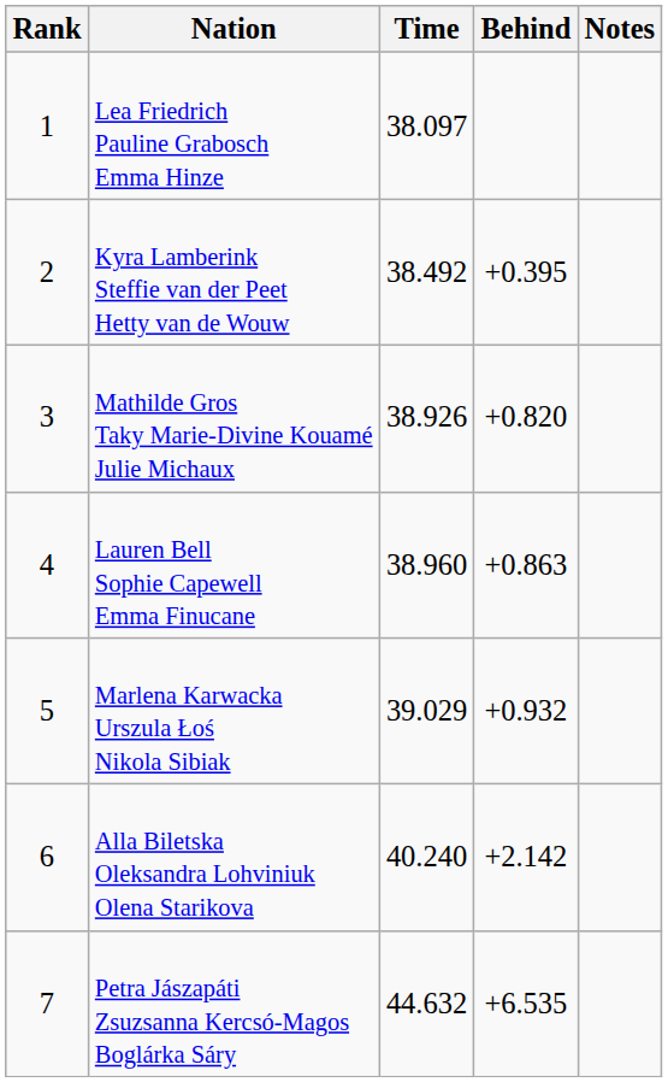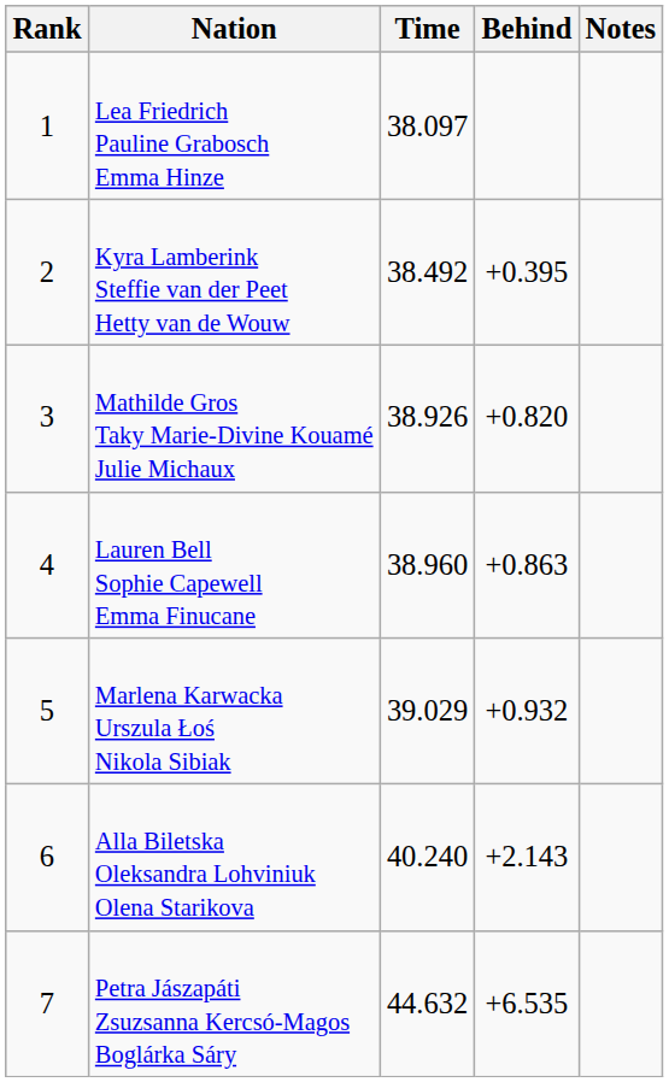 <table class="wikitable sortable" style="text-align:center">
 <tr>
 <th>Rank</th>
 <th>Nation</th>
 <th>Time</th>
 <th>Behind</th>
 <th>Notes</th>
 </tr>
 <tr>
 <td>1</td>
 <td align=left><br><small><a href='#'>Lea Friedrich</a><br><a href='#'>Pauline Grabosch</a><br><a href='#'>Emma Hinze</a></small></td>
 <td>38.097</td>
 <td></td>
 <td></td>
 </tr>
 <tr>
 <td>2</td>
 <td align=left><br><small><a href='#'>Kyra Lamberink</a><br><a href='#'>Steffie van der Peet</a><br><a href='#'>Hetty van de Wouw</a></small></td>
 <td>38.492</td>
 <td>+0.395</td>
 <td></td>
 </tr>
 <tr>
 <td>3</td>
 <td align=left><br><small><a href='#'>Mathilde Gros</a><br><a href='#'>Taky Marie-Divine Kouamé</a><br><a href='#'>Julie Michaux</a></small></td>
 <td>38.926</td>
 <td>+0.820</td>
 <td></td>
 </tr>
 <tr>
 <td>4</td>
 <td align=left><br><small><a href='#'>Lauren Bell</a><br><a href='#'>Sophie Capewell</a><br><a href='#'>Emma Finucane</a></small></td>
 <td>38.960</td>
 <td>+0.863</td>
 <td></td>
 </tr>
 <tr>
 <td>5</td>
 <td align=left><br><small><a href='#'>Marlena Karwacka</a><br><a href='#'>Urszula Łoś</a><br><a href='#'>Nikola Sibiak</a></small></td>
 <td>39.029</td>
 <td>+0.932</td>
 <td></td>
 </tr>
 <tr>
 <td>6</td>
 <td align=left><br><small><a href='#'>Alla Biletska</a><br><a href='#'>Oleksandra Lohviniuk</a><br><a href='#'>Olena Starikova</a></small></td>
 <td>40.240</td>
-<td>+2.142</td>
+<td>+2.143</td>
 <td></td>
 </tr>
 <tr>
 <td>7</td>
 <td align=left><br><small><a href='#'>Petra Jászapáti</a><br><a href='#'>Zsuzsanna Kercsó-Magos</a><br><a href='#'>Boglárka Sáry</a></small></td>
 <td>44.632</td>
 <td>+6.535</td>
 <td></td>
 </tr>
 </table>
